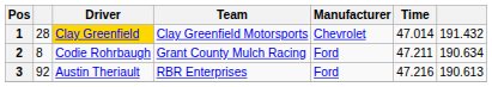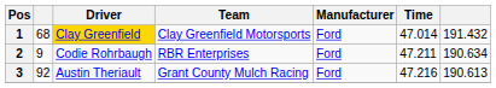 <table class="wikitable" style="font-size:95%">
 <tr>
 <th>Pos</th>
 <th></th>
 <th>Driver</th>
 <th>Team</th>
 <th>Manufacturer</th>
 <th>Time</th>
 <th></th>
 </tr>
 <tr>
 <th>1</th>
-<td>28</td>
+<td>68</td>
 <td style="background: gold;"><a href='#'>Clay Greenfield</a></td>
 <td><a href='#'>Clay Greenfield Motorsports</a></td>
-<td><a href='#'>Chevrolet</a></td>
+<td><a href='#'>Ford</a></td>
 <td>47.014</td>
 <td>191.432</td>
 </tr>
 <tr>
 <th>2</th>
-<td>8</td>
+<td>9</td>
 <td><a href='#'>Codie Rohrbaugh</a></td>
-<td><a href='#'>Grant County Mulch Racing</a></td>
+<td><a href='#'>RBR Enterprises</a></td>
 <td><a href='#'>Ford</a></td>
 <td>47.211</td>
 <td>190.634</td>
 </tr>
 <tr>
 <th>3</th>
 <td>92</td>
 <td><a href='#'>Austin Theriault</a></td>
-<td><a href='#'>RBR Enterprises</a></td>
+<td><a href='#'>Grant County Mulch Racing</a></td>
 <td><a href='#'>Ford</a></td>
 <td>47.216</td>
 <td>190.613</td>
 </tr>
 <tr>
 </tr>
 </table>
